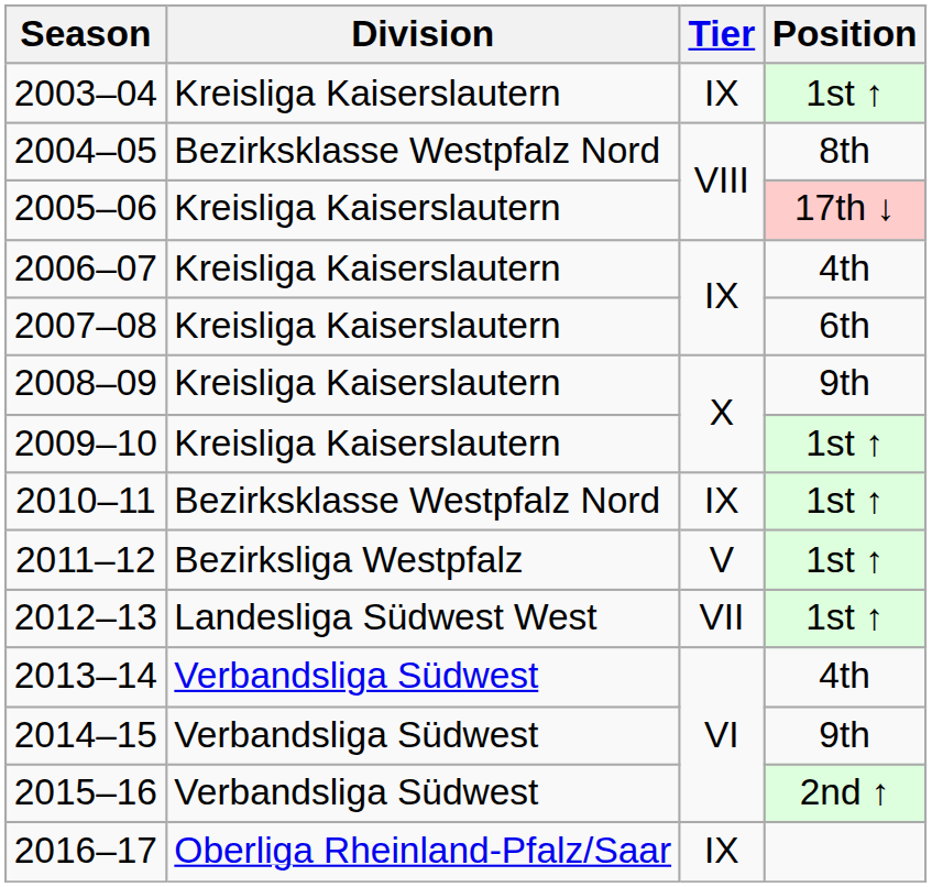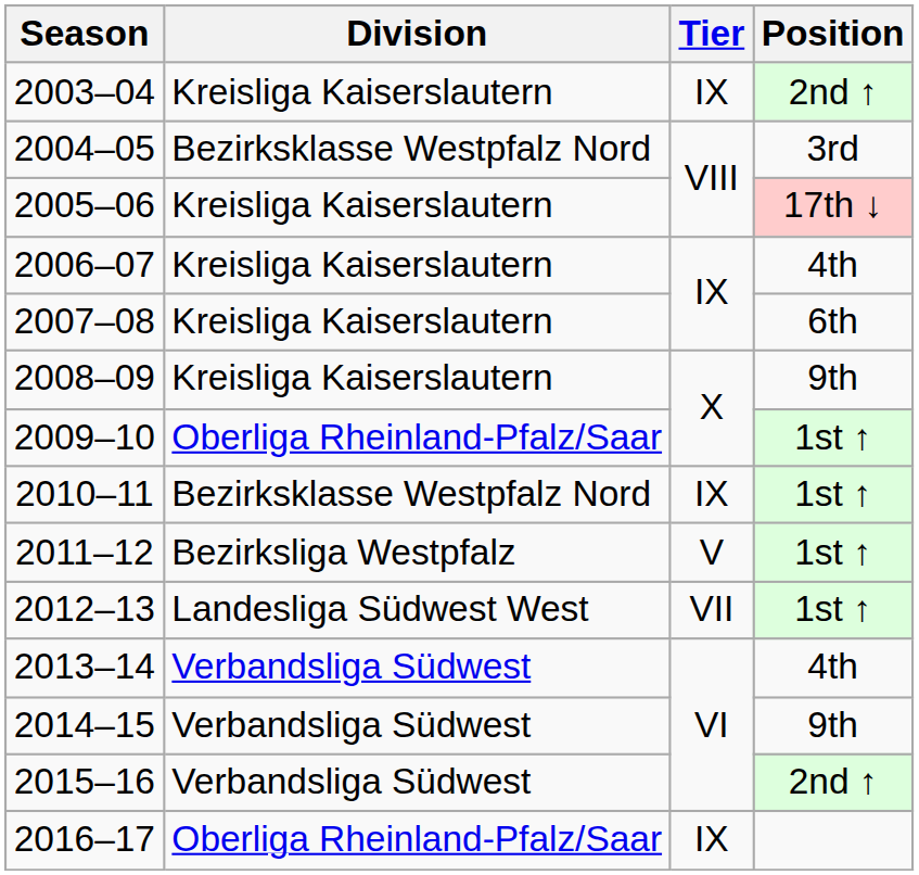 <table class="wikitable">
 <tr>
 <th>Season</th>
 <th>Division</th>
 <th><a href='#'>Tier</a></th>
 <th>Position</th>
 </tr>
 <tr align="center">
 <td>2003–04</td>
 <td align="left">Kreisliga Kaiserslautern</td>
 <td>IX</td>
-<td style="background:#ddffdd">1st ↑</td>
+<td style="background:#ddffdd">2nd ↑</td>
 </tr>
 <tr align="center">
 <td>2004–05</td>
 <td align="left">Bezirksklasse Westpfalz Nord</td>
 <td rowspan=2>VIII</td>
-<td>8th</td>
+<td>3rd</td>
 </tr>
 <tr align="center">
 <td>2005–06</td>
 <td align="left">Kreisliga Kaiserslautern</td>
 <td style="background:#ffcccc">17th ↓</td>
 </tr>
 <tr align="center">
 <td>2006–07</td>
 <td align="left">Kreisliga Kaiserslautern</td>
 <td rowspan=2>IX</td>
 <td>4th</td>
 </tr>
 <tr align="center">
 <td>2007–08</td>
 <td align="left">Kreisliga Kaiserslautern</td>
 <td>6th</td>
 </tr>
 <tr align="center">
 <td>2008–09</td>
 <td align="left">Kreisliga Kaiserslautern</td>
 <td rowspan=2>X</td>
 <td>9th</td>
 </tr>
 <tr align="center">
 <td>2009–10</td>
-<td align="left">Kreisliga Kaiserslautern</td>
+<td align="left"><a href='#'>Oberliga Rheinland-Pfalz/Saar</a></td>
 <td style="background:#ddffdd">1st ↑</td>
 </tr>
 <tr align="center">
 <td>2010–11</td>
 <td align="left">Bezirksklasse Westpfalz Nord</td>
 <td>IX</td>
 <td style="background:#ddffdd">1st ↑</td>
 </tr>
 <tr align="center">
 <td>2011–12</td>
 <td align="left">Bezirksliga Westpfalz</td>
 <td>V</td>
 <td style="background:#ddffdd">1st ↑</td>
 </tr>
 <tr align="center">
 <td>2012–13</td>
 <td align="left">Landesliga Südwest West</td>
 <td>VII</td>
 <td style="background:#ddffdd">1st ↑</td>
 </tr>
 <tr align="center">
 <td>2013–14</td>
 <td align="left"><a href='#'>Verbandsliga Südwest</a></td>
 <td rowspan=3>VI</td>
 <td>4th</td>
 </tr>
 <tr align="center">
 <td>2014–15</td>
 <td align="left">Verbandsliga Südwest</td>
 <td>9th</td>
 </tr>
 <tr align="center">
 <td>2015–16</td>
 <td align="left">Verbandsliga Südwest</td>
 <td style="background:#ddffdd">2nd ↑</td>
 </tr>
 <tr align="center">
 <td>2016–17</td>
 <td align="left"><a href='#'>Oberliga Rheinland-Pfalz/Saar</a></td>
 <td>IX</td>
 <td></td>
 </tr>
 </table>
